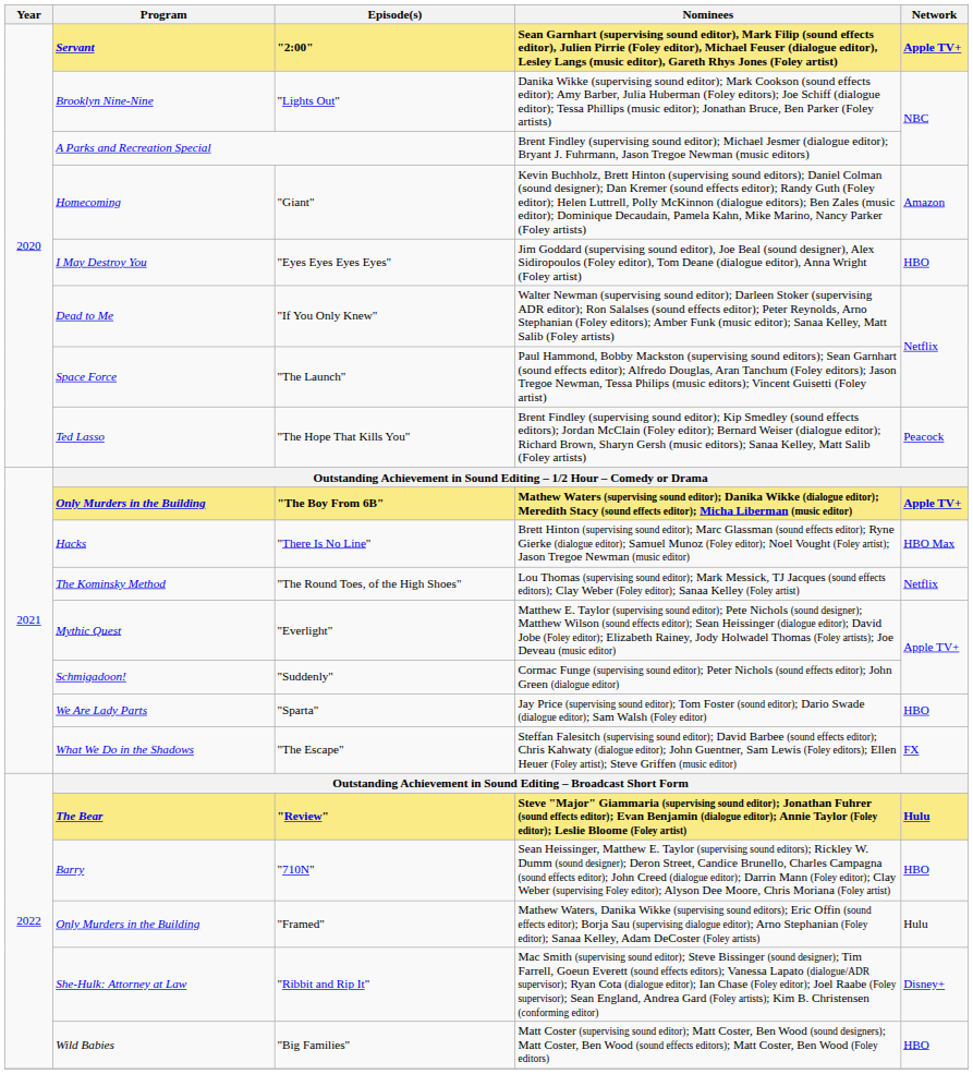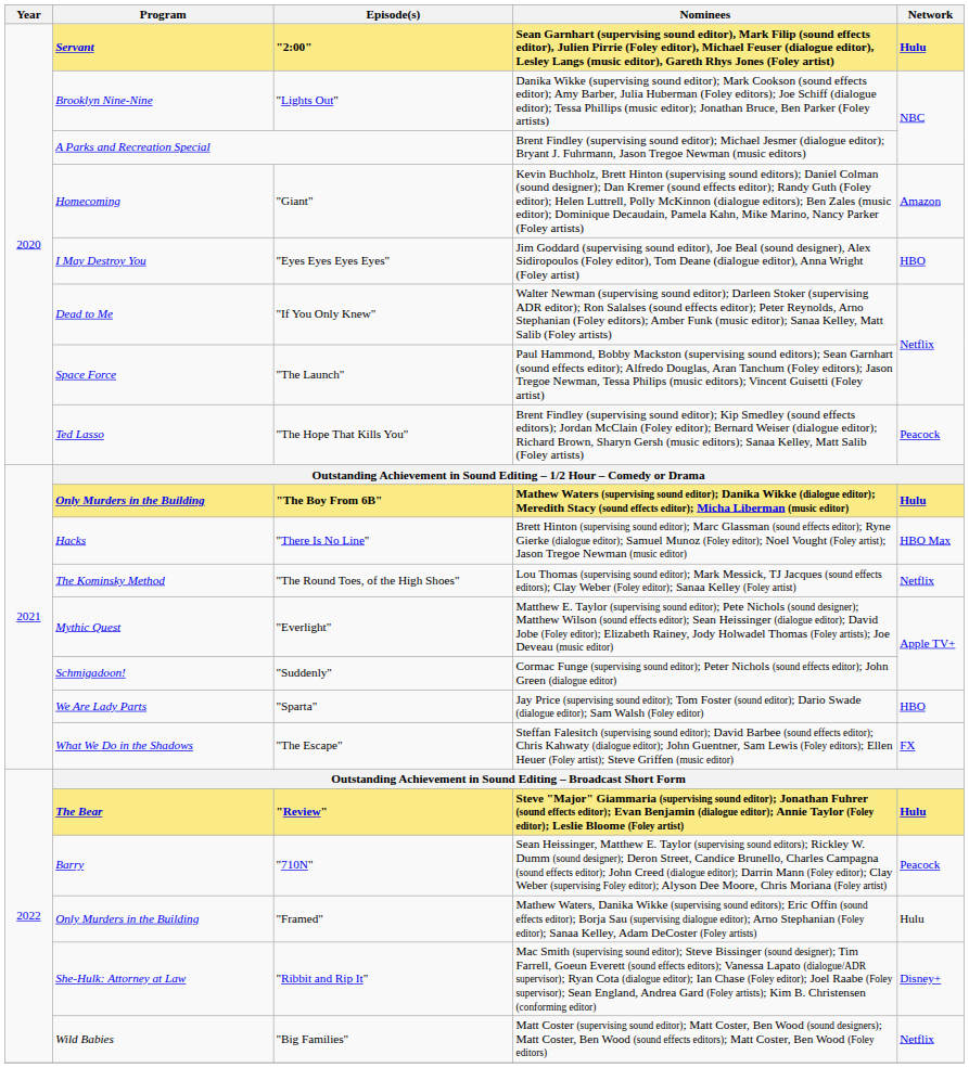 <table class="wikitable" style="width:100%">
 <tr bgcolor="#bebebe">
 <th width="5%">Year</th>
 <th width="23%">Program</th>
 <th width="25%">Episode(s)</th>
 <th width="40%">Nominees</th>
 <th width="7%">Network</th>
 </tr>
 <tr>
 <td rowspan=8 style="text-align:center"><a href='#'>2020</a><br></td>
 <td style="background:#FAEB86;"><strong><em><a href='#'>Servant</a></em></strong></td>
 <td style="background:#FAEB86;"><strong>"2:00"</strong></td>
 <td style="background:#FAEB86;"><strong>Sean Garnhart (supervising sound editor), Mark Filip (sound effects editor), Julien Pirrie (Foley editor), Michael Feuser (dialogue editor), Lesley Langs (music editor), Gareth Rhys Jones (Foley artist)</strong></td>
-<td style="background:#FAEB86;"><strong><a href='#'>Apple TV+</a></strong></td>
+<td style="background:#FAEB86;"><strong><a href='#'>Hulu</a></strong></td>
 </tr>
 <tr>
 <td><em><a href='#'>Brooklyn Nine-Nine</a></em></td>
 <td>"<a href='#'>Lights Out</a>"</td>
 <td>Danika Wikke (supervising sound editor); Mark Cookson (sound effects editor); Amy Barber, Julia Huberman (Foley editors); Joe Schiff (dialogue editor); Tessa Phillips (music editor); Jonathan Bruce, Ben Parker (Foley artists)</td>
 <td rowspan="2"><a href='#'>NBC</a></td>
 </tr>
 <tr>
 <td colspan="2"><em><a href='#'>A Parks and Recreation Special</a></em></td>
 <td>Brent Findley (supervising sound editor); Michael Jesmer (dialogue editor); Bryant J. Fuhrmann, Jason Tregoe Newman (music editors)</td>
 </tr>
 <tr>
 <td><em><a href='#'>Homecoming</a></em></td>
 <td>"Giant"</td>
 <td>Kevin Buchholz, Brett Hinton (supervising sound editors); Daniel Colman (sound designer); Dan Kremer (sound effects editor); Randy Guth (Foley editor); Helen Luttrell, Polly McKinnon (dialogue editors); Ben Zales (music editor); Dominique Decaudain, Pamela Kahn, Mike Marino, Nancy Parker (Foley artists)</td>
 <td><a href='#'>Amazon</a></td>
 </tr>
 <tr>
 <td><em><a href='#'>I May Destroy You</a></em></td>
 <td>"Eyes Eyes Eyes Eyes"</td>
 <td>Jim Goddard (supervising sound editor), Joe Beal (sound designer), Alex Sidiropoulos (Foley editor), Tom Deane (dialogue editor), Anna Wright (Foley artist)</td>
 <td><a href='#'>HBO</a></td>
 </tr>
 <tr>
 <td><em><a href='#'>Dead to Me</a></em></td>
 <td>"If You Only Knew"</td>
 <td>Walter Newman (supervising sound editor); Darleen Stoker (supervising ADR editor); Ron Salalses (sound effects editor); Peter Reynolds, Arno Stephanian (Foley editors); Amber Funk (music editor); Sanaa Kelley, Matt Salib  (Foley artists)</td>
 <td rowspan="2"><a href='#'>Netflix</a></td>
 </tr>
 <tr>
 <td><em><a href='#'>Space Force</a></em></td>
 <td>"The Launch"</td>
 <td>Paul Hammond, Bobby Mackston (supervising sound editors); Sean Garnhart (sound effects editor); Alfredo Douglas, Aran Tanchum (Foley editors); Jason Tregoe Newman, Tessa Philips (music editors); Vincent Guisetti (Foley artist)</td>
 </tr>
 <tr>
 <td><em><a href='#'>Ted Lasso</a></em></td>
 <td>"The Hope That Kills You"</td>
 <td>Brent Findley (supervising sound editor); Kip Smedley (sound effects editors); Jordan McClain (Foley editor); Bernard Weiser (dialogue editor); Richard Brown, Sharyn Gersh (music editors); Sanaa Kelley, Matt Salib (Foley artists)</td>
 <td><a href='#'>Peacock</a></td>
 </tr>
 <tr>
 <td rowspan=8 style="text-align:center"><a href='#'>2021</a><br></td>
 <th colspan="4">Outstanding Achievement in Sound Editing – 1/2 Hour – Comedy or Drama</th>
 </tr>
 <tr>
 <td style="background:#FAEB86;"><strong><em><a href='#'>Only Murders in the Building</a></em></strong></td>
 <td style="background:#FAEB86;"><strong>"The Boy From 6B"</strong></td>
 <td style="background:#FAEB86;"><strong>Mathew Waters <small>(supervising sound editor)</small>; Danika Wikke <small>(dialogue editor)</small>; Meredith Stacy <small>(sound effects editor)</small>; <a href='#'>Micha Liberman</a> <small>(music editor)</small></strong></td>
-<td style="background:#FAEB86;"><strong><a href='#'>Apple TV+</a></strong></td>
+<td style="background:#FAEB86;"><strong><a href='#'>Hulu</a></strong></td>
 </tr>
 <tr>
 <td><em><a href='#'>Hacks</a></em></td>
 <td>"<a href='#'>There Is No Line</a>"</td>
 <td>Brett Hinton <small>(supervising sound editor)</small>; Marc Glassman <small>(sound effects editor)</small>; Ryne Gierke <small>(dialogue editor)</small>; Samuel Munoz <small>(Foley editor)</small>; Noel Vought <small>(Foley artist)</small>; Jason Tregoe Newman <small>(music editor)</small></td>
 <td><a href='#'>HBO Max</a></td>
 </tr>
 <tr>
 <td><em><a href='#'>The Kominsky Method</a></em></td>
 <td>"The Round Toes, of the High Shoes"</td>
 <td>Lou Thomas <small>(supervising sound editor)</small>; Mark Messick, TJ Jacques <small>(sound effects editors)</small>; Clay Weber <small>(Foley editor)</small>; Sanaa Kelley <small>(Foley artist)</small></td>
 <td><a href='#'>Netflix</a></td>
 </tr>
 <tr>
 <td><em><a href='#'>Mythic Quest</a></em></td>
 <td>"Everlight"</td>
 <td>Matthew E. Taylor <small>(supervising sound editor)</small>; Pete Nichols <small>(sound designer)</small>; Matthew Wilson <small>(sound effects editor)</small>; Sean Heissinger <small>(dialogue editor)</small>; David Jobe <small>(Foley editor)</small>; Elizabeth Rainey, Jody Holwadel Thomas <small>(Foley artists)</small>; Joe Deveau <small>(music editor)</small></td>
 <td rowspan="2"><a href='#'>Apple TV+</a></td>
 </tr>
 <tr>
 <td><em><a href='#'>Schmigadoon!</a></em></td>
 <td>"Suddenly"</td>
 <td>Cormac Funge <small>(supervising sound editor)</small>; Peter Nichols <small>(sound effects editor)</small>; John Green <small>(dialogue editor)</small></td>
 </tr>
 <tr>
 <td><em><a href='#'>We Are Lady Parts</a></em></td>
 <td>"Sparta"</td>
 <td>Jay Price <small>(supervising sound editor)</small>; Tom Foster <small>(sound editor)</small>; Dario Swade <small>(dialogue editor)</small>; Sam Walsh <small>(Foley editor)</small></td>
 <td><a href='#'>HBO</a></td>
 </tr>
 <tr>
 <td><em><a href='#'>What We Do in the Shadows</a></em></td>
 <td>"The Escape"</td>
 <td>Steffan Falesitch <small>(supervising sound editor)</small>; David Barbee <small>(sound effects editor)</small>; Chris Kahwaty <small>(dialogue editor)</small>; John Guentner, Sam Lewis <small>(Foley editors)</small>; Ellen Heuer <small>(Foley artist)</small>; Steve Griffen <small>(music editor)</small></td>
 <td><a href='#'>FX</a></td>
 </tr>
 <tr>
 <td rowspan=6 style="text-align:center"><a href='#'>2022</a><br></td>
 <th colspan="4">Outstanding Achievement in Sound Editing – Broadcast Short Form</th>
 </tr>
 <tr>
 <td style="background:#FAEB86;"><strong><em><a href='#'>The Bear</a></em></strong></td>
 <td style="background:#FAEB86;"><strong>"<a href='#'>Review</a>"</strong></td>
 <td style="background:#FAEB86;"><strong>Steve "Major" Giammaria <small>(supervising sound editor)</small>; Jonathan Fuhrer <small>(sound effects editor)</small>; Evan Benjamin <small>(dialogue editor)</small>; Annie Taylor <small>(Foley editor)</small>; Leslie Bloome <small>(Foley artist)</small></strong></td>
 <td style="background:#FAEB86;"><strong><a href='#'>Hulu</a></strong></td>
 </tr>
 <tr>
 <td><em><a href='#'>Barry</a></em></td>
 <td>"<a href='#'>710N</a>"</td>
 <td>Sean Heissinger, Matthew E. Taylor <small>(supervising sound editors)</small>; Rickley W. Dumm <small>(sound designer)</small>; Deron Street, Candice Brunello, Charles Campagna <small>(sound effects editor)</small>; John Creed <small>(dialogue editor)</small>; Darrin Mann <small>(Foley editor)</small>; Clay Weber <small>(supervising Foley editor)</small>; Alyson Dee Moore, Chris Moriana <small>(Foley artist)</small></td>
-<td><a href='#'>HBO</a></td>
+<td><a href='#'>Peacock</a></td>
 </tr>
 <tr>
 <td><em><a href='#'>Only Murders in the Building</a></em></td>
 <td>"Framed"</td>
 <td>Mathew Waters, Danika Wikke <small>(supervising sound editors)</small>; Eric Offin <small>(sound effects editor)</small>; Borja Sau <small>(supervising dialogue editor)</small>; Arno Stephanian <small>(Foley editor)</small>; Sanaa Kelley, Adam DeCoster <small>(Foley artists)</small></td>
 <td>Hulu</td>
 </tr>
 <tr>
 <td><em><a href='#'>She-Hulk: Attorney at Law</a></em></td>
 <td>"<a href='#'>Ribbit and Rip It</a>"</td>
 <td>Mac Smith <small>(supervising sound editor)</small>; Steve Bissinger <small>(sound designer)</small>; Tim Farrell, Goeun Everett <small>(sound effects editors)</small>; Vanessa Lapato <small>(dialogue/ADR supervisor)</small>; Ryan Cota <small>(dialogue editor)</small>; Ian Chase <small>(Foley editor)</small>; Joel Raabe <small>(Foley supervisor)</small>; Sean England, Andrea Gard <small>(Foley artists)</small>; Kim B. Christensen <small>(conforming editor)</small></td>
 <td><a href='#'>Disney+</a></td>
 </tr>
 <tr>
 <td><em>Wild Babies</em></td>
 <td>"Big Families"</td>
 <td>Matt Coster <small>(supervising sound editor)</small>; Matt Coster, Ben Wood <small>(sound designers)</small>; Matt Coster, Ben Wood <small>(sound effects editors)</small>; Matt Coster, Ben Wood <small>(Foley editors)</small></td>
-<td><a href='#'>HBO</a></td>
+<td><a href='#'>Netflix</a></td>
 </tr>
 <tr>
 </tr>
 </table>
